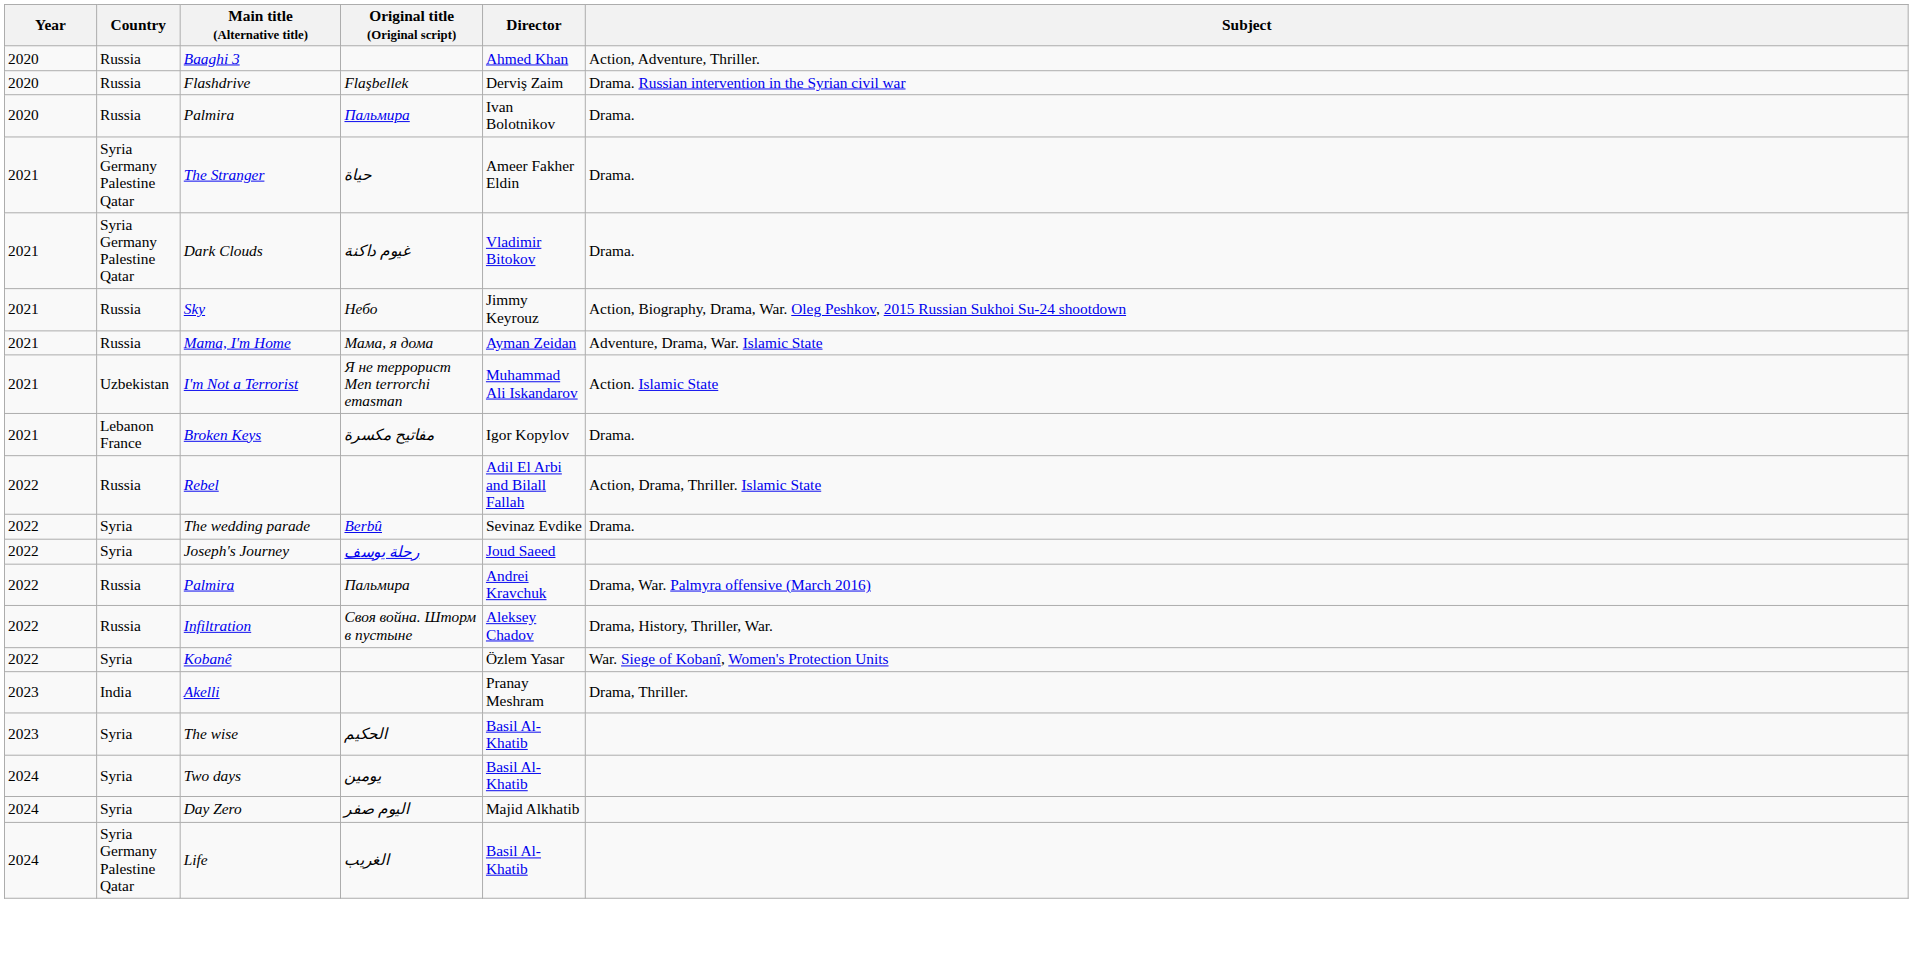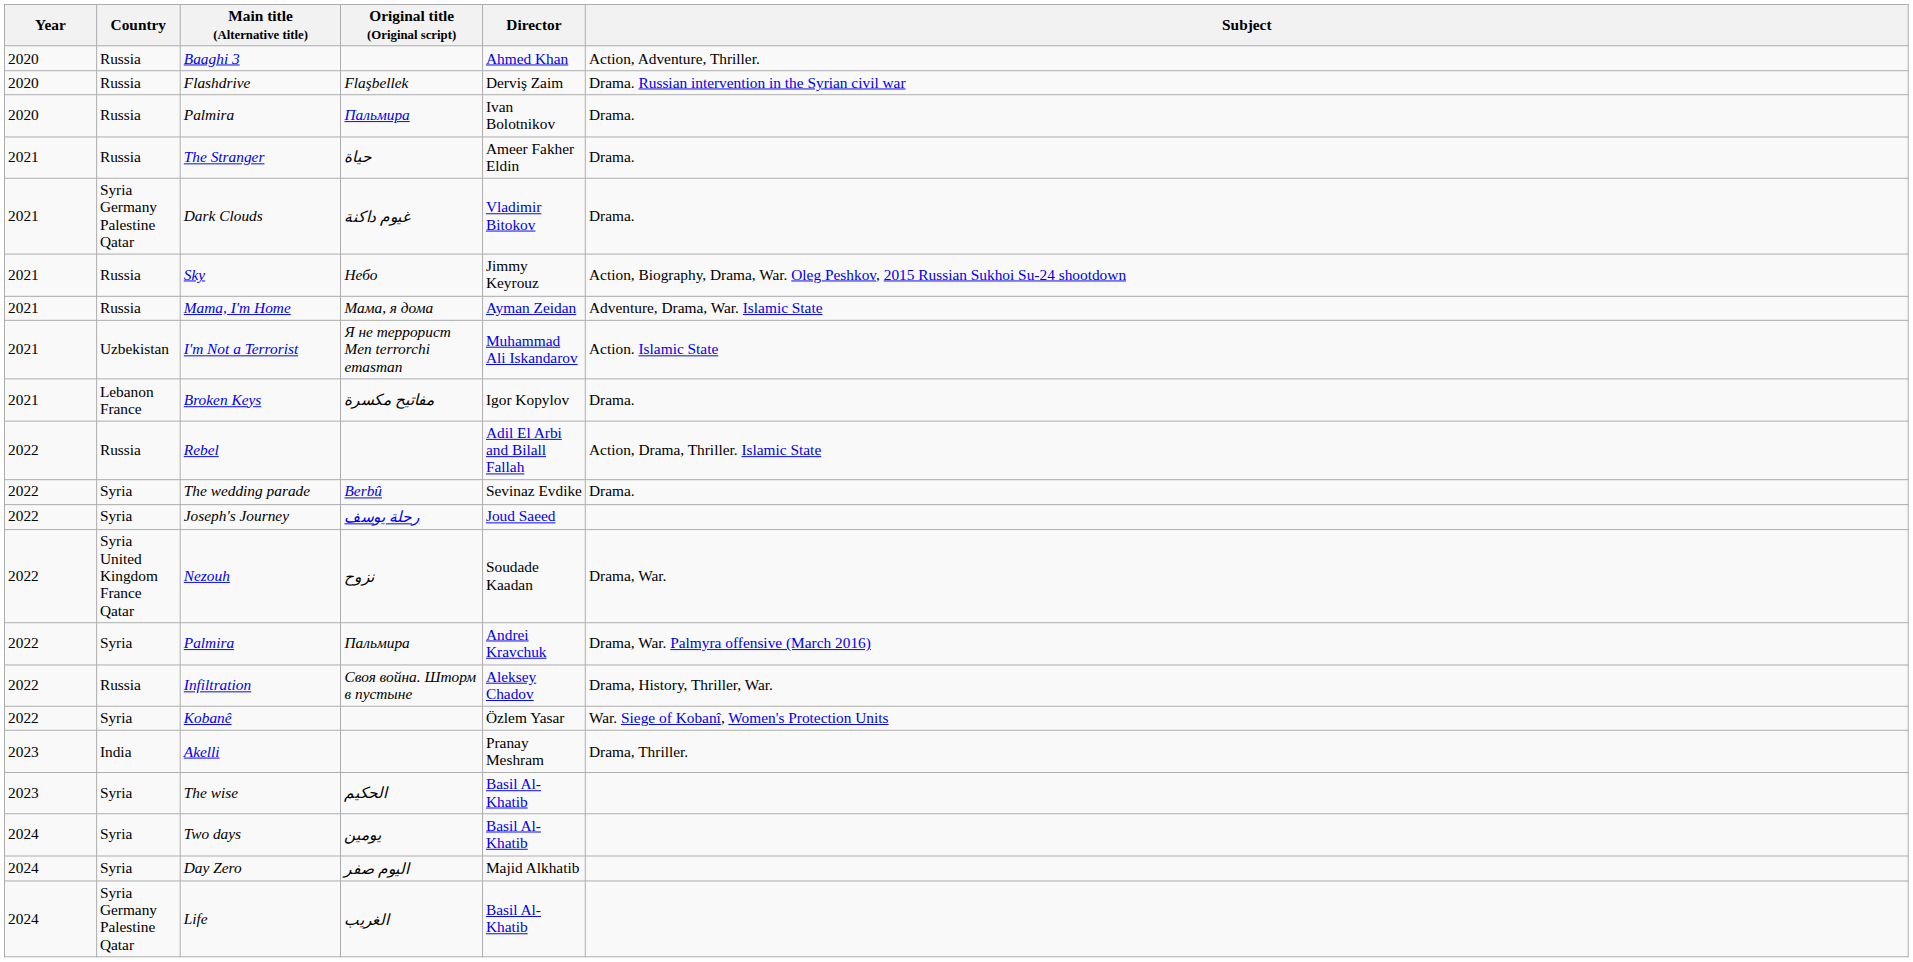 <table class="wikitable sortable" style="width:100%;">
 <tr>
 <th>Year</th>
 <th width= 80>Country</th>
 <th class="unsortable" style="width:160px;">Main title<br><small>(Alternative title)</small></th>
 <th class="unsortable" style="width:140px;">Original title<br><small>(Original script)</small></th>
 <th width=100>Director</th>
 <th class="unsortable">Subject</th>
 </tr>
 <tr>
 <td>2020</td>
 <td>Russia</td>
 <td><em><a href='#'>Baaghi 3</a></em></td>
 <td></td>
 <td><a href='#'>Ahmed Khan</a></td>
 <td>Action, Adventure, Thriller.</td>
 </tr>
 <tr>
 <td>2020</td>
 <td>Russia</td>
 <td><em>Flashdrive</em></td>
 <td><em>Flaşbellek</em></td>
 <td>Derviş Zaim</td>
 <td>Drama. <a href='#'>Russian intervention in the Syrian civil war</a></td>
 </tr>
 <tr>
 <td>2020</td>
 <td>Russia</td>
 <td><em>Palmira</em></td>
 <td><em><a href='#'>Пальмира</a></em></td>
 <td>Ivan Bolotnikov</td>
 <td>Drama.</td>
 </tr>
 <tr>
 <td>2021</td>
-<td>Syria<br>Germany<br>Palestine<br>Qatar</td>
+<td>Russia</td>
 <td><em><a href='#'>The Stranger</a></em></td>
 <td><em>حياة</em></td>
 <td>Ameer Fakher Eldin</td>
 <td>Drama.</td>
 </tr>
 <tr>
 <td>2021</td>
 <td>Syria<br>Germany<br>Palestine<br>Qatar</td>
 <td><em>Dark Clouds</em></td>
 <td><em>غيوم داكنة</em></td>
 <td><a href='#'>Vladimir Bitokov</a></td>
 <td>Drama.</td>
 </tr>
 <tr>
 <td>2021</td>
 <td>Russia</td>
 <td><em><a href='#'>Sky</a></em></td>
 <td><em>Небо</em></td>
 <td>Jimmy Keyrouz</td>
 <td>Action, Biography, Drama, War. <a href='#'>Oleg Peshkov</a>, <a href='#'>2015 Russian Sukhoi Su-24 shootdown</a></td>
 </tr>
 <tr>
 <td>2021</td>
 <td>Russia</td>
 <td><em><a href='#'>Mama, I'm Home</a></em></td>
 <td><em>Мама, я дома</em></td>
 <td><a href='#'>Ayman Zeidan</a></td>
 <td>Adventure, Drama, War. <a href='#'>Islamic State</a></td>
 </tr>
 <tr>
 <td>2021</td>
 <td>Uzbekistan</td>
 <td><em><a href='#'>I'm Not a Terrorist</a></em></td>
 <td><em>Я не террорист</em><br><em>Men terrorchi emasman</em></td>
 <td><a href='#'>Muhammad Ali Iskandarov</a></td>
 <td>Action. <a href='#'>Islamic State</a></td>
 </tr>
 <tr>
 <td>2021</td>
 <td>Lebanon<br>France</td>
 <td><em><a href='#'>Broken Keys</a></em></td>
 <td><em>مفاتيح مكسرة</em></td>
 <td>Igor Kopylov</td>
 <td>Drama.</td>
 </tr>
 <tr>
 <td>2022</td>
 <td>Russia</td>
 <td><em><a href='#'>Rebel</a></em></td>
 <td></td>
 <td><a href='#'>Adil El Arbi and Bilall Fallah</a></td>
 <td>Action, Drama, Thriller. <a href='#'>Islamic State</a></td>
 </tr>
 <tr>
 <td>2022</td>
 <td>Syria</td>
 <td><em>The wedding parade</em></td>
 <td><em><a href='#'>Berbû</a></em></td>
 <td>Sevinaz Evdike</td>
 <td>Drama.</td>
 </tr>
 <tr>
 <td>2022</td>
 <td>Syria</td>
 <td><em>Joseph's Journey</em></td>
 <td><em><a href='#'>رحلة يوسف</a></em></td>
 <td><a href='#'>Joud Saeed</a></td>
 <td></td>
 </tr>
 <tr>
 <td>2022</td>
-<td>Russia</td>
+<td>Syria<br>United Kingdom<br>France<br>Qatar</td>
+<td><em><a href='#'>Nezouh</a></em></td>
+<td><em>نزوح</em></td>
+<td>Soudade Kaadan</td>
+<td>Drama, War.</td>
+</tr>
+<tr>
+<td>2022</td>
+<td>Syria</td>
 <td><em><a href='#'>Palmira</a></em></td>
 <td><em>Пальмира</em></td>
 <td><a href='#'>Andrei Kravchuk</a></td>
 <td>Drama, War. <a href='#'>Palmyra offensive (March 2016)</a></td>
 </tr>
 <tr>
 <td>2022</td>
 <td>Russia</td>
 <td><em><a href='#'>Infiltration</a></em></td>
 <td><em>Своя война. Шторм в пустыне</em></td>
 <td><a href='#'>Aleksey Chadov</a></td>
 <td>Drama, History, Thriller, War.</td>
 </tr>
 <tr>
 <td>2022</td>
 <td>Syria</td>
 <td><em><a href='#'>Kobanê</a></em></td>
 <td></td>
 <td>Özlem Yasar</td>
 <td>War. <a href='#'>Siege of Kobanî</a>, <a href='#'>Women's Protection Units</a></td>
 </tr>
 <tr>
 <td>2023</td>
 <td>India</td>
 <td><em><a href='#'>Akelli</a></em></td>
 <td></td>
 <td>Pranay Meshram</td>
 <td>Drama, Thriller.</td>
 </tr>
 <tr>
 <td>2023</td>
 <td>Syria</td>
 <td><em>The wise</em></td>
 <td><em>الحكيم</em></td>
 <td><a href='#'>Basil Al-Khatib</a></td>
 <td></td>
 </tr>
 <tr>
 <td>2024</td>
 <td>Syria</td>
 <td><em>Two days</em></td>
 <td><em>يومين</em></td>
 <td><a href='#'>Basil Al-Khatib</a></td>
 <td></td>
 </tr>
 <tr>
 <td>2024</td>
 <td>Syria</td>
 <td><em>Day Zero</em></td>
 <td><em>اليوم صفر</em></td>
 <td>Majid Alkhatib</td>
 <td></td>
 </tr>
 <tr>
 <td>2024</td>
 <td>Syria<br>Germany<br>Palestine<br>Qatar</td>
 <td><em>Life</em></td>
 <td><em>الغريب</em></td>
 <td><a href='#'>Basil Al-Khatib</a></td>
 <td></td>
 </tr>
 </table>
